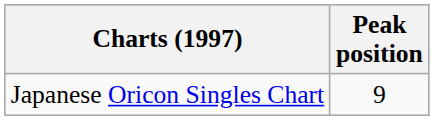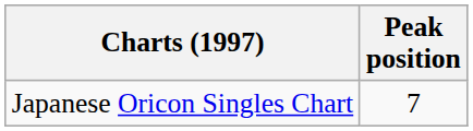 <table class="wikitable">
 <tr>
 <th>Charts (1997)</th>
 <th>Peak<br>position</th>
 </tr>
 <tr>
 <td>Japanese <a href='#'>Oricon Singles Chart</a></td>
-<td align="center">9</td>
+<td align="center">7</td>
 </tr>
 </table>
